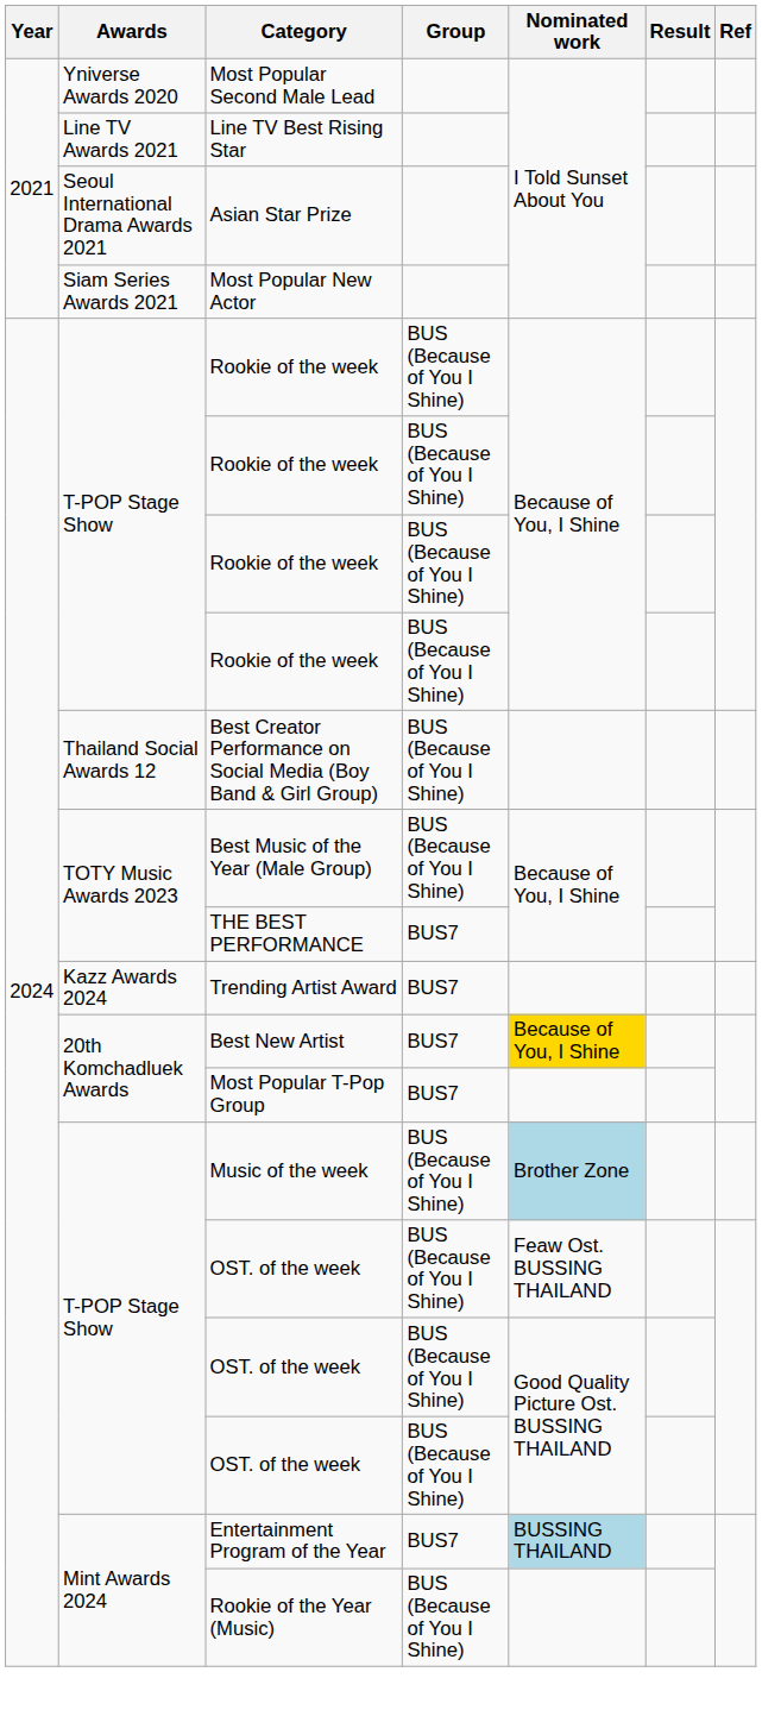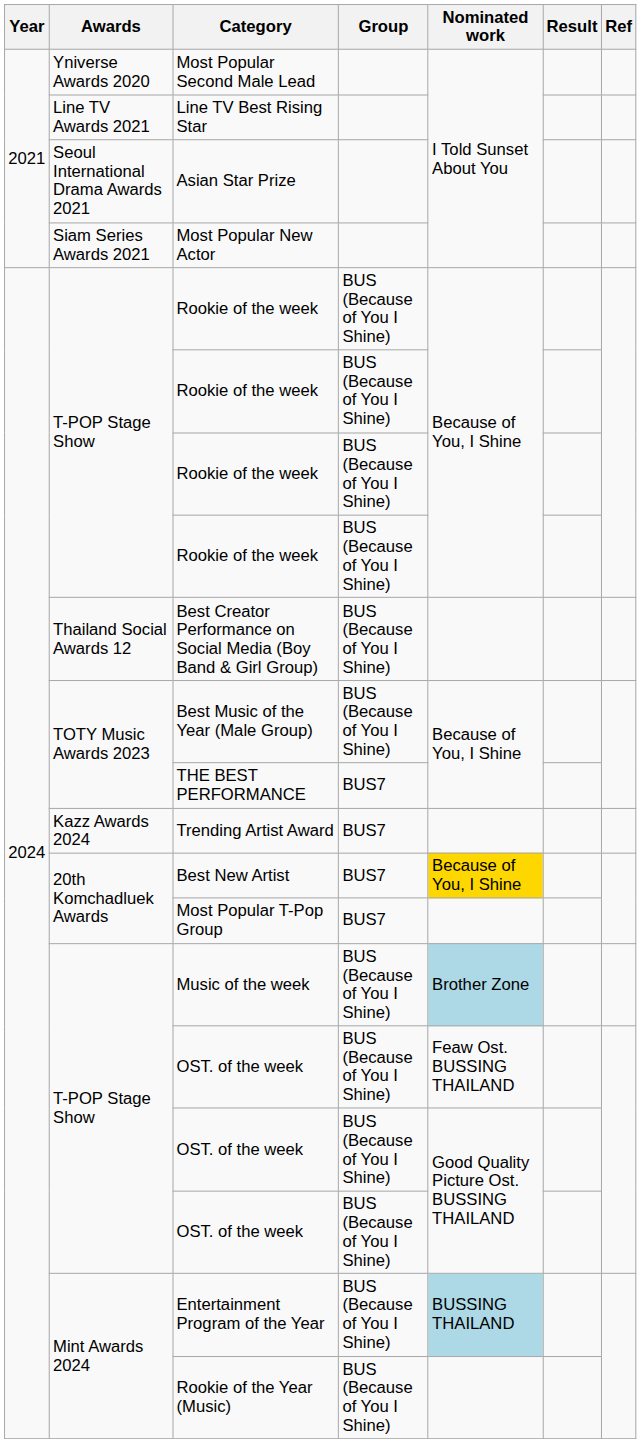 <table class="wikitable">
 <tr>
 <th>Year</th>
 <th>Awards</th>
 <th>Category</th>
 <th>Group</th>
 <th>Nominated work</th>
 <th>Result</th>
 <th>Ref</th>
 </tr>
 <tr>
 <td rowspan="4">2021</td>
 <td>Yniverse Awards 2020</td>
 <td>Most Popular Second Male Lead</td>
 <td></td>
 <td rowspan="4">I Told Sunset About You</td>
 <td></td>
 <td></td>
 </tr>
 <tr>
 <td>Line TV Awards 2021</td>
 <td>Line TV Best Rising Star</td>
 <td></td>
 <td></td>
 <td></td>
 </tr>
 <tr>
 <td>Seoul International Drama Awards 2021</td>
 <td>Asian Star Prize</td>
 <td></td>
 <td></td>
 <td></td>
 </tr>
 <tr>
 <td>Siam Series Awards 2021</td>
 <td>Most Popular New Actor</td>
 <td></td>
 <td></td>
 <td></td>
 </tr>
 <tr>
 <td rowspan="16">2024</td>
 <td rowspan="4">T-POP Stage Show</td>
 <td>Rookie of the week</td>
 <td>BUS (Because of You I Shine)</td>
 <td rowspan="4">Because of You, I Shine</td>
 <td></td>
 <td rowspan="4"></td>
 </tr>
 <tr>
 <td>Rookie of the week</td>
 <td>BUS (Because of You I Shine)</td>
 <td></td>
 </tr>
 <tr>
 <td>Rookie of the week</td>
 <td>BUS (Because of You I Shine)</td>
 <td></td>
 </tr>
 <tr>
 <td>Rookie of the week</td>
 <td>BUS (Because of You I Shine)</td>
 <td></td>
 </tr>
 <tr>
 <td>Thailand Social Awards 12</td>
 <td>Best Creator Performance on Social Media (Boy Band & Girl Group)</td>
 <td>BUS (Because of You I Shine)</td>
 <td></td>
 <td></td>
 <td></td>
 </tr>
 <tr>
 <td rowspan="2">TOTY Music Awards 2023</td>
 <td>Best Music of the Year (Male Group)</td>
 <td>BUS (Because of You I Shine)</td>
 <td rowspan="2">Because of You, I Shine</td>
 <td></td>
 <td rowspan="2"></td>
 </tr>
 <tr>
 <td>THE BEST PERFORMANCE</td>
 <td>BUS7</td>
 <td></td>
 </tr>
 <tr>
 <td>Kazz Awards 2024</td>
 <td>Trending Artist Award</td>
 <td>BUS7</td>
 <td></td>
 <td></td>
 <td></td>
 </tr>
 <tr>
 <td rowspan="2">20th Komchadluek Awards</td>
 <td>Best New Artist</td>
 <td>BUS7</td>
 <td style="background: gold;">Because of You, I Shine</td>
 <td></td>
 <td rowspan="2"></td>
 </tr>
 <tr>
 <td>Most Popular T-Pop Group</td>
 <td>BUS7</td>
 <td></td>
 <td></td>
 </tr>
 <tr>
 <td rowspan="4">T-POP Stage Show</td>
 <td>Music of the week</td>
 <td>BUS (Because of You I Shine)</td>
 <td style="background: lightblue;">Brother Zone</td>
 <td></td>
 <td></td>
 </tr>
 <tr>
 <td>OST. of the week</td>
 <td>BUS (Because of You I Shine)</td>
 <td>Feaw Ost. BUSSING THAILAND</td>
 <td></td>
 <td rowspan="3"></td>
 </tr>
 <tr>
 <td>OST. of the week</td>
 <td>BUS (Because of You I Shine)</td>
 <td rowspan="2">Good Quality Picture Ost. BUSSING THAILAND</td>
 <td></td>
 </tr>
 <tr>
 <td>OST. of the week</td>
 <td>BUS (Because of You I Shine)</td>
 <td></td>
 </tr>
 <tr>
 <td rowspan="2">Mint Awards 2024</td>
 <td>Entertainment Program of the Year</td>
-<td>BUS7</td>
+<td>BUS (Because of You I Shine)</td>
 <td style="background: lightblue;">BUSSING THAILAND</td>
 <td></td>
 <td rowspan="2"></td>
 </tr>
 <tr>
 <td>Rookie of the Year (Music)</td>
 <td>BUS (Because of You I Shine)</td>
 <td></td>
 <td></td>
 </tr>
 </table>
